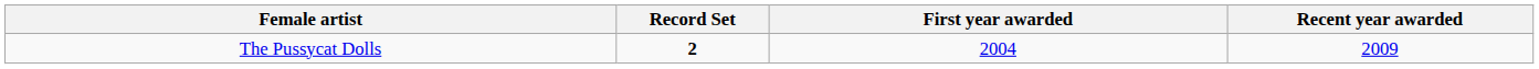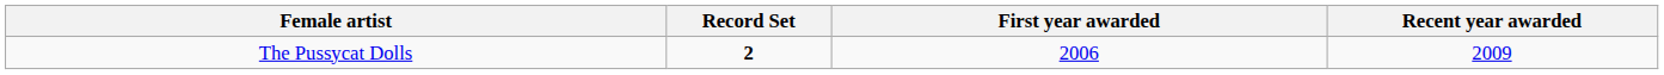 <table class="wikitable"  style="width:84%; text-align:center;">
 <tr>
 <th width=40%>Female artist</th>
 <th width=10%>Record Set</th>
 <th style="width:30%;">First year awarded</th>
 <th width=30%>Recent year awarded</th>
 </tr>
 <tr>
 <td><a href='#'>The Pussycat Dolls</a></td>
 <td><strong>2</strong></td>
-<td><a href='#'>2004</a></td>
+<td><a href='#'>2006</a></td>
 <td><a href='#'>2009</a></td>
 </tr>
 </table>
